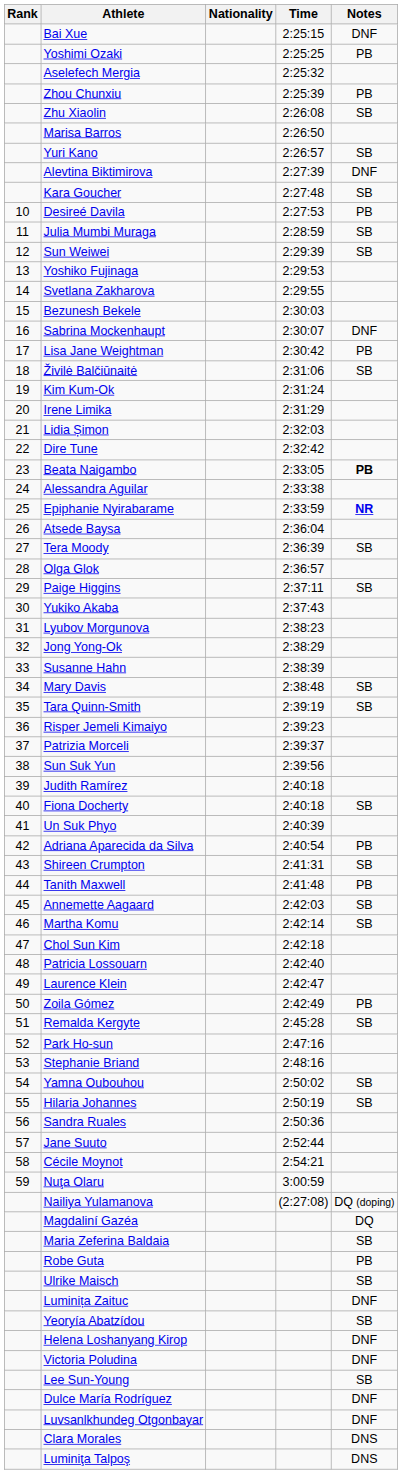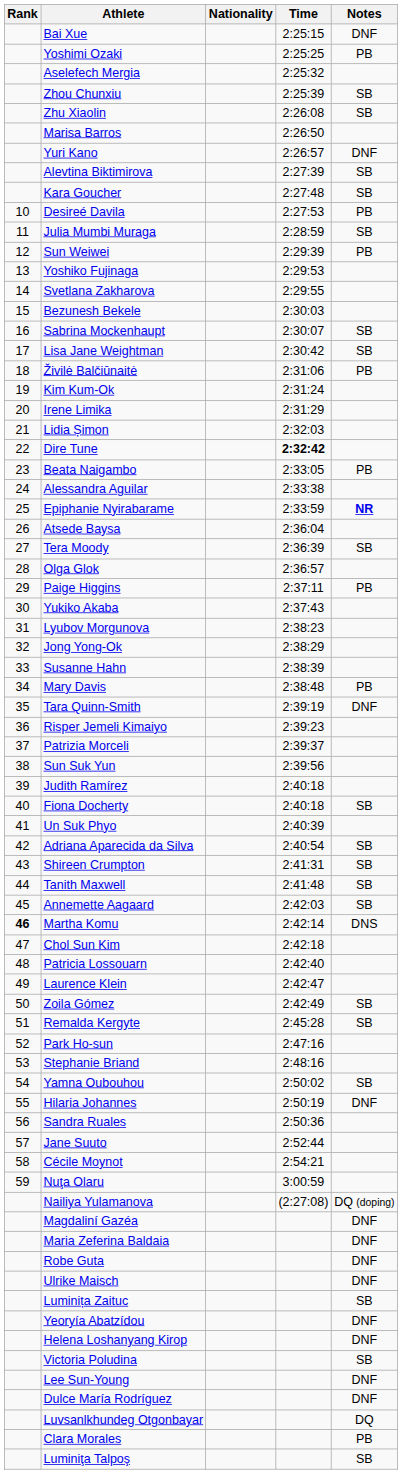 <table class="wikitable sortable" style=text-align:center>
 <tr>
 <th>Rank</th>
 <th>Athlete</th>
 <th>Nationality</th>
 <th>Time</th>
 <th>Notes</th>
 </tr>
 <tr>
 <td></td>
 <td align=left><a href='#'>Bai Xue</a></td>
 <td align=left></td>
 <td>2:25:15</td>
 <td>DNF</td>
 </tr>
 <tr>
 <td></td>
 <td align=left><a href='#'>Yoshimi Ozaki</a></td>
 <td align=left></td>
 <td>2:25:25</td>
 <td>PB</td>
 </tr>
 <tr>
 <td></td>
 <td align=left><a href='#'>Aselefech Mergia</a></td>
 <td align=left></td>
 <td>2:25:32</td>
 <td></td>
 </tr>
 <tr>
 <td></td>
 <td align=left><a href='#'>Zhou Chunxiu</a></td>
 <td align=left></td>
 <td>2:25:39</td>
-<td>PB</td>
+<td>SB</td>
 </tr>
 <tr>
 <td></td>
 <td align=left><a href='#'>Zhu Xiaolin</a></td>
 <td align=left></td>
 <td>2:26:08</td>
 <td>SB</td>
 </tr>
 <tr>
 <td></td>
 <td align=left><a href='#'>Marisa Barros</a></td>
 <td align=left></td>
 <td>2:26:50</td>
 <td></td>
 </tr>
 <tr>
 <td></td>
 <td align=left><a href='#'>Yuri Kano</a></td>
 <td align=left></td>
 <td>2:26:57</td>
-<td>SB</td>
+<td>DNF</td>
 </tr>
 <tr>
 <td></td>
 <td align=left><a href='#'>Alevtina Biktimirova</a></td>
 <td align=left></td>
 <td>2:27:39</td>
-<td>DNF</td>
+<td>SB</td>
 </tr>
 <tr>
 <td></td>
 <td align=left><a href='#'>Kara Goucher</a></td>
 <td align=left></td>
 <td>2:27:48</td>
 <td>SB</td>
 </tr>
 <tr>
 <td>10</td>
 <td align=left><a href='#'>Desireé Davila</a></td>
 <td align=left></td>
 <td>2:27:53</td>
 <td>PB</td>
 </tr>
 <tr>
 <td>11</td>
 <td align=left><a href='#'>Julia Mumbi Muraga</a></td>
 <td align=left></td>
 <td>2:28:59</td>
 <td>SB</td>
 </tr>
 <tr>
 <td>12</td>
 <td align=left><a href='#'>Sun Weiwei</a></td>
 <td align=left></td>
 <td>2:29:39</td>
-<td>SB</td>
+<td>PB</td>
 </tr>
 <tr>
 <td>13</td>
 <td align=left><a href='#'>Yoshiko Fujinaga</a></td>
 <td align=left></td>
 <td>2:29:53</td>
 <td></td>
 </tr>
 <tr>
 <td>14</td>
 <td align=left><a href='#'>Svetlana Zakharova</a></td>
 <td align=left></td>
 <td>2:29:55</td>
 <td></td>
 </tr>
 <tr>
 <td>15</td>
 <td align=left><a href='#'>Bezunesh Bekele</a></td>
 <td align=left></td>
 <td>2:30:03</td>
 <td></td>
 </tr>
 <tr>
 <td>16</td>
 <td align=left><a href='#'>Sabrina Mockenhaupt</a></td>
 <td align=left></td>
 <td>2:30:07</td>
-<td>DNF</td>
+<td>SB</td>
 </tr>
 <tr>
 <td>17</td>
 <td align=left><a href='#'>Lisa Jane Weightman</a></td>
 <td align=left></td>
 <td>2:30:42</td>
-<td>PB</td>
+<td>SB</td>
 </tr>
 <tr>
 <td>18</td>
 <td align=left><a href='#'>Živilė Balčiūnaitė</a></td>
 <td align=left></td>
 <td>2:31:06</td>
-<td>SB</td>
+<td>PB</td>
 </tr>
 <tr>
 <td>19</td>
 <td align=left><a href='#'>Kim Kum-Ok</a></td>
 <td align=left></td>
 <td>2:31:24</td>
 <td></td>
 </tr>
 <tr>
 <td>20</td>
 <td align=left><a href='#'>Irene Limika</a></td>
 <td align=left></td>
 <td>2:31:29</td>
 <td></td>
 </tr>
 <tr>
 <td>21</td>
 <td align=left><a href='#'>Lidia Șimon</a></td>
 <td align=left></td>
 <td>2:32:03</td>
 <td></td>
 </tr>
 <tr>
 <td>22</td>
 <td align=left><a href='#'>Dire Tune</a></td>
 <td align=left></td>
-<td>2:32:42</td>
+<td><strong>2:32:42</strong></td>
 <td></td>
 </tr>
 <tr>
 <td>23</td>
 <td align=left><a href='#'>Beata Naigambo</a></td>
 <td align=left></td>
 <td>2:33:05</td>
-<td><strong>PB</strong></td>
+<td>PB</td>
 </tr>
 <tr>
 <td>24</td>
 <td align=left><a href='#'>Alessandra Aguilar</a></td>
 <td align=left></td>
 <td>2:33:38</td>
 <td></td>
 </tr>
 <tr>
 <td>25</td>
 <td align=left><a href='#'>Epiphanie Nyirabarame</a></td>
 <td align=left></td>
 <td>2:33:59</td>
 <td><strong><a href='#'>NR</a></strong></td>
 </tr>
 <tr>
 <td>26</td>
 <td align=left><a href='#'>Atsede Baysa</a></td>
 <td align=left></td>
 <td>2:36:04</td>
 <td></td>
 </tr>
 <tr>
 <td>27</td>
 <td align=left><a href='#'>Tera Moody</a></td>
 <td align=left></td>
 <td>2:36:39</td>
 <td>SB</td>
 </tr>
 <tr>
 <td>28</td>
 <td align=left><a href='#'>Olga Glok</a></td>
 <td align=left></td>
 <td>2:36:57</td>
 <td></td>
 </tr>
 <tr>
 <td>29</td>
 <td align=left><a href='#'>Paige Higgins</a></td>
 <td align=left></td>
 <td>2:37:11</td>
-<td>SB</td>
+<td>PB</td>
 </tr>
 <tr>
 <td>30</td>
 <td align=left><a href='#'>Yukiko Akaba</a></td>
 <td align=left></td>
 <td>2:37:43</td>
 <td></td>
 </tr>
 <tr>
 <td>31</td>
 <td align=left><a href='#'>Lyubov Morgunova</a></td>
 <td align=left></td>
 <td>2:38:23</td>
 <td></td>
 </tr>
 <tr>
 <td>32</td>
 <td align=left><a href='#'>Jong Yong-Ok</a></td>
 <td align=left></td>
 <td>2:38:29</td>
 <td></td>
 </tr>
 <tr>
 <td>33</td>
 <td align=left><a href='#'>Susanne Hahn</a></td>
 <td align=left></td>
 <td>2:38:39</td>
 <td></td>
 </tr>
 <tr>
 <td>34</td>
 <td align=left><a href='#'>Mary Davis</a></td>
 <td align=left></td>
 <td>2:38:48</td>
-<td>SB</td>
+<td>PB</td>
 </tr>
 <tr>
 <td>35</td>
 <td align=left><a href='#'>Tara Quinn-Smith</a></td>
 <td align=left></td>
 <td>2:39:19</td>
-<td>SB</td>
+<td>DNF</td>
 </tr>
 <tr>
 <td>36</td>
 <td align=left><a href='#'>Risper Jemeli Kimaiyo</a></td>
 <td align=left></td>
 <td>2:39:23</td>
 <td></td>
 </tr>
 <tr>
 <td>37</td>
 <td align=left><a href='#'>Patrizia Morceli</a></td>
 <td align=left></td>
 <td>2:39:37</td>
 <td></td>
 </tr>
 <tr>
 <td>38</td>
 <td align=left><a href='#'>Sun Suk Yun</a></td>
 <td align=left></td>
 <td>2:39:56</td>
 <td></td>
 </tr>
 <tr>
 <td>39</td>
 <td align=left><a href='#'>Judith Ramírez</a></td>
 <td align=left></td>
 <td>2:40:18</td>
 <td></td>
 </tr>
 <tr>
 <td>40</td>
 <td align=left><a href='#'>Fiona Docherty</a></td>
 <td align=left></td>
 <td>2:40:18</td>
 <td>SB</td>
 </tr>
 <tr>
 <td>41</td>
 <td align=left><a href='#'>Un Suk Phyo</a></td>
 <td align=left></td>
 <td>2:40:39</td>
 <td></td>
 </tr>
 <tr>
 <td>42</td>
 <td align=left><a href='#'>Adriana Aparecida da Silva</a></td>
 <td align=left></td>
 <td>2:40:54</td>
-<td>PB</td>
+<td>SB</td>
 </tr>
 <tr>
 <td>43</td>
 <td align=left><a href='#'>Shireen Crumpton</a></td>
 <td align=left></td>
 <td>2:41:31</td>
 <td>SB</td>
 </tr>
 <tr>
 <td>44</td>
 <td align=left><a href='#'>Tanith Maxwell</a></td>
 <td align=left></td>
 <td>2:41:48</td>
-<td>PB</td>
+<td>SB</td>
 </tr>
 <tr>
 <td>45</td>
 <td align=left><a href='#'>Annemette Aagaard</a></td>
 <td align=left></td>
 <td>2:42:03</td>
 <td>SB</td>
 </tr>
 <tr>
-<td>46</td>
+<td><strong>46</strong></td>
 <td align=left><a href='#'>Martha Komu</a></td>
 <td align=left></td>
 <td>2:42:14</td>
-<td>SB</td>
+<td>DNS</td>
 </tr>
 <tr>
 <td>47</td>
 <td align=left><a href='#'>Chol Sun Kim</a></td>
 <td align=left></td>
 <td>2:42:18</td>
 <td></td>
 </tr>
 <tr>
 <td>48</td>
 <td align=left><a href='#'>Patricia Lossouarn</a></td>
 <td align=left></td>
 <td>2:42:40</td>
 <td></td>
 </tr>
 <tr>
 <td>49</td>
 <td align=left><a href='#'>Laurence Klein</a></td>
 <td align=left></td>
 <td>2:42:47</td>
 <td></td>
 </tr>
 <tr>
 <td>50</td>
 <td align=left><a href='#'>Zoila Gómez</a></td>
 <td align=left></td>
 <td>2:42:49</td>
-<td>PB</td>
+<td>SB</td>
 </tr>
 <tr>
 <td>51</td>
 <td align=left><a href='#'>Remalda Kergyte</a></td>
 <td align=left></td>
 <td>2:45:28</td>
 <td>SB</td>
 </tr>
 <tr>
 <td>52</td>
 <td align=left><a href='#'>Park Ho-sun</a></td>
 <td align=left></td>
 <td>2:47:16</td>
 <td></td>
 </tr>
 <tr>
 <td>53</td>
 <td align=left><a href='#'>Stephanie Briand</a></td>
 <td align=left></td>
 <td>2:48:16</td>
 <td></td>
 </tr>
 <tr>
 <td>54</td>
 <td align=left><a href='#'>Yamna Oubouhou</a></td>
 <td align=left></td>
 <td>2:50:02</td>
 <td>SB</td>
 </tr>
 <tr>
 <td>55</td>
 <td align=left><a href='#'>Hilaria Johannes</a></td>
 <td align=left></td>
 <td>2:50:19</td>
-<td>SB</td>
+<td>DNF</td>
 </tr>
 <tr>
 <td>56</td>
 <td align=left><a href='#'>Sandra Ruales</a></td>
 <td align=left></td>
 <td>2:50:36</td>
 <td></td>
 </tr>
 <tr>
 <td>57</td>
 <td align=left><a href='#'>Jane Suuto</a></td>
 <td align=left></td>
 <td>2:52:44</td>
 <td></td>
 </tr>
 <tr>
 <td>58</td>
 <td align=left><a href='#'>Cécile Moynot</a></td>
 <td align=left></td>
 <td>2:54:21</td>
 <td></td>
 </tr>
 <tr>
 <td>59</td>
 <td align=left><a href='#'>Nuţa Olaru</a></td>
 <td align=left></td>
 <td>3:00:59</td>
 <td></td>
 </tr>
 <tr>
 <td></td>
 <td align=left><a href='#'>Nailiya Yulamanova</a></td>
 <td align=left></td>
 <td> (2:27:08)</td>
 <td>DQ <small>(doping)</small></td>
 </tr>
 <tr>
 <td></td>
 <td align=left><a href='#'>Magdaliní Gazéa</a></td>
 <td align=left></td>
 <td></td>
-<td>DQ </td>
+<td>DNF</td>
 </tr>
 <tr>
 <td></td>
 <td align=left><a href='#'>Maria Zeferina Baldaia</a></td>
 <td align=left></td>
 <td></td>
-<td>SB</td>
+<td>DNF</td>
 </tr>
 <tr>
 <td></td>
 <td align=left><a href='#'>Robe Guta</a></td>
 <td align=left></td>
 <td></td>
-<td>PB</td>
+<td>DNF</td>
 </tr>
 <tr>
 <td></td>
 <td align=left><a href='#'>Ulrike Maisch</a></td>
 <td align=left></td>
 <td></td>
-<td>SB</td>
+<td>DNF</td>
 </tr>
 <tr>
 <td></td>
 <td align=left><a href='#'>Luminița Zaituc</a></td>
 <td align=left></td>
 <td></td>
-<td>DNF</td>
+<td>SB</td>
 </tr>
 <tr>
 <td></td>
 <td align=left><a href='#'>Yeoryía Abatzídou</a></td>
 <td align=left></td>
 <td></td>
-<td>SB</td>
+<td>DNF</td>
 </tr>
 <tr>
 <td></td>
 <td align=left><a href='#'>Helena Loshanyang Kirop</a></td>
 <td align=left></td>
 <td></td>
 <td>DNF</td>
 </tr>
 <tr>
 <td></td>
 <td align=left><a href='#'>Victoria Poludina</a></td>
 <td align=left></td>
 <td></td>
-<td>DNF</td>
+<td>SB</td>
 </tr>
 <tr>
 <td></td>
 <td align=left><a href='#'>Lee Sun-Young</a></td>
 <td align=left></td>
 <td></td>
-<td>SB</td>
+<td>DNF</td>
 </tr>
 <tr>
 <td></td>
 <td align=left><a href='#'>Dulce María Rodríguez</a></td>
 <td align=left></td>
 <td></td>
 <td>DNF</td>
 </tr>
 <tr>
 <td></td>
 <td align=left><a href='#'>Luvsanlkhundeg Otgonbayar</a></td>
 <td align=left></td>
 <td></td>
-<td>DNF</td>
+<td>DQ </td>
 </tr>
 <tr>
 <td></td>
 <td align=left><a href='#'>Clara Morales</a></td>
 <td align=left></td>
 <td></td>
-<td>DNS</td>
+<td>PB</td>
 </tr>
 <tr>
 <td></td>
 <td align=left><a href='#'>Luminiţa Talpoş</a></td>
 <td align=left></td>
 <td></td>
-<td>DNS</td>
+<td>SB</td>
 </tr>
 </table>
